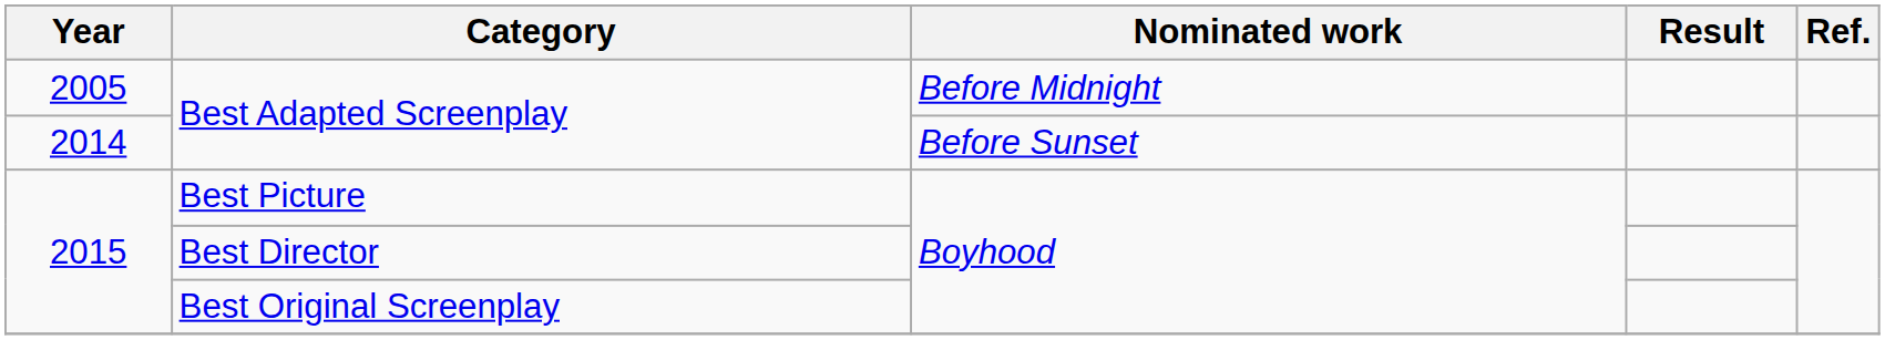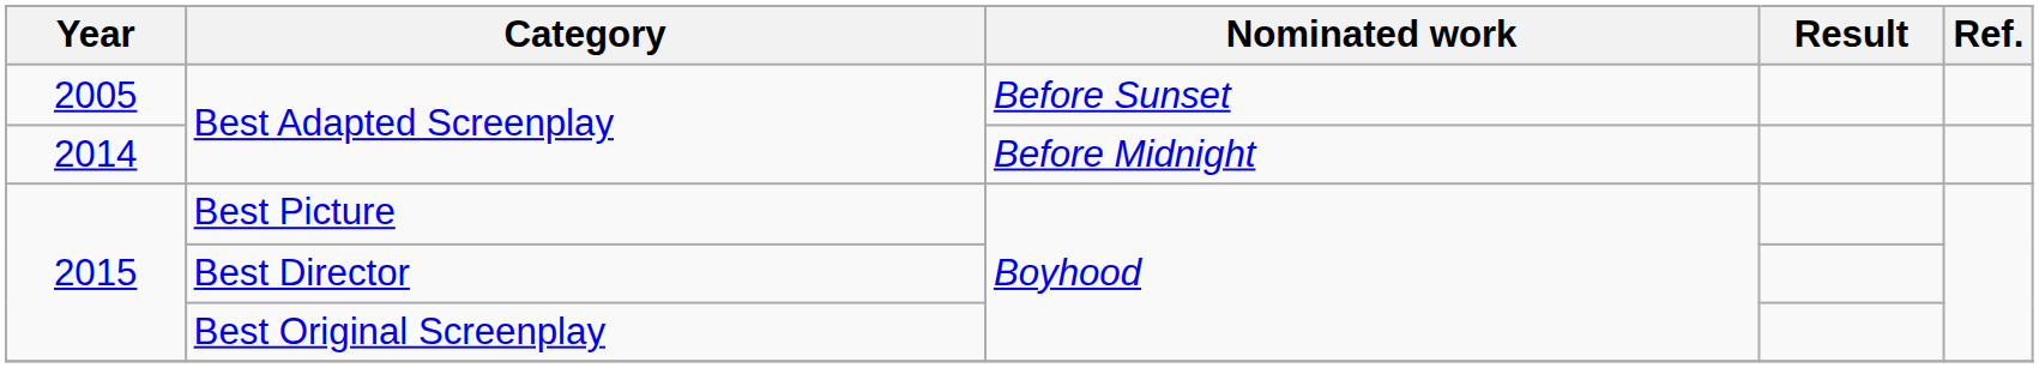 <table class=wikitable>
 <tr>
 <th scope="col" style="width:5em;">Year</th>
 <th scope="col" style="width:26em;">Category</th>
 <th scope="col" style="width:25em;">Nominated work</th>
 <th scope="col" style="width:5em;">Result</th>
 <th>Ref.</th>
 </tr>
 <tr>
 <td style="text-align:center;"><a href='#'>2005</a></td>
 <td rowspan=2><a href='#'>Best Adapted Screenplay</a></td>
-<td><em><a href='#'>Before Midnight</a></em></td>
+<td><em><a href='#'>Before Sunset</a></em></td>
 <td></td>
 <td></td>
 </tr>
 <tr>
 <td style="text-align:center;"><a href='#'>2014</a></td>
-<td><em><a href='#'>Before Sunset</a></em></td>
+<td><em><a href='#'>Before Midnight</a></em></td>
 <td></td>
 <td></td>
 </tr>
 <tr>
 <td style="text-align:center;", rowspan=3><a href='#'>2015</a></td>
 <td><a href='#'>Best Picture</a></td>
 <td rowspan=3><em><a href='#'>Boyhood</a></em></td>
 <td></td>
 <td rowspan=3></td>
 </tr>
 <tr>
 <td><a href='#'>Best Director</a></td>
 <td></td>
 </tr>
 <tr>
 <td><a href='#'>Best Original Screenplay</a></td>
 <td></td>
 </tr>
 <tr>
 </tr>
 </table>
